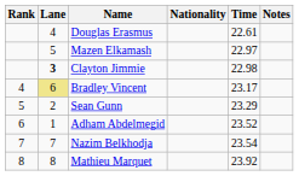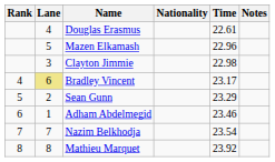 <table class="wikitable sortable" style="text-align:center">
 <tr>
 <th>Rank</th>
 <th>Lane</th>
 <th>Name</th>
 <th>Nationality</th>
 <th>Time</th>
 <th>Notes</th>
 </tr>
 <tr>
 <td></td>
 <td>4</td>
 <td align=left><a href='#'>Douglas Erasmus</a></td>
 <td align=left></td>
 <td>22.61</td>
 <td></td>
 </tr>
 <tr>
 <td></td>
 <td>5</td>
 <td align=left><a href='#'>Mazen Elkamash</a></td>
 <td align=left></td>
-<td>22.97</td>
+<td>22.96</td>
 <td></td>
 </tr>
 <tr>
 <td></td>
-<td><strong>3</strong></td>
+<td>3</td>
 <td align=left><a href='#'>Clayton Jimmie</a></td>
 <td align=left></td>
 <td>22.98</td>
 <td></td>
 </tr>
 <tr>
 <td>4</td>
 <td style="background: khaki;">6</td>
 <td align=left><a href='#'>Bradley Vincent</a></td>
 <td align=left></td>
 <td>23.17</td>
 <td></td>
 </tr>
 <tr>
 <td>5</td>
 <td>2</td>
 <td align=left><a href='#'>Sean Gunn</a></td>
 <td align=left></td>
 <td>23.29</td>
 <td></td>
 </tr>
 <tr>
 <td>6</td>
 <td>1</td>
 <td align=left><a href='#'>Adham Abdelmegid</a></td>
 <td align=left></td>
-<td>23.52</td>
+<td>23.46</td>
 <td></td>
 </tr>
 <tr>
 <td>7</td>
 <td>7</td>
 <td align=left><a href='#'>Nazim Belkhodja</a></td>
 <td align=left></td>
 <td>23.54</td>
 <td></td>
 </tr>
 <tr>
 <td>8</td>
 <td>8</td>
 <td align=left><a href='#'>Mathieu Marquet</a></td>
 <td align=left></td>
 <td>23.92</td>
 <td></td>
 </tr>
 </table>
